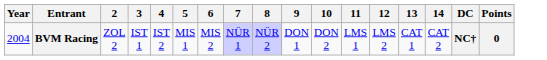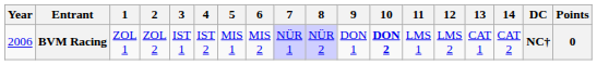 <table class="wikitable" style="text-align:center; font-size:85%">
 <tr>
 <th>Year</th>
 <th>Entrant</th>
+<th>1</th>
 <th>2</th>
 <th>3</th>
 <th>4</th>
 <th>5</th>
 <th>6</th>
 <th>7</th>
 <th>8</th>
 <th>9</th>
 <th>10</th>
 <th>11</th>
 <th>12</th>
 <th>13</th>
 <th>14</th>
 <th>DC</th>
 <th>Points</th>
 </tr>
 <tr>
-<td><a href='#'>2004</a></td>
+<td><a href='#'>2006</a></td>
 <th nowrap>BVM Racing</th>
+<td style="background:#;"><a href='#'>ZOL<br>1</a><br></td>
 <td style="background:#;"><a href='#'>ZOL<br>2</a><br></td>
 <td style="background:#;"><a href='#'>IST<br>1</a><br></td>
 <td style="background:#;"><a href='#'>IST<br>2</a><br></td>
 <td style="background:#;"><a href='#'>MIS<br>1</a><br></td>
 <td style="background:#;"><a href='#'>MIS<br>2</a><br></td>
 <td style="background:#cfcfff;"><a href='#'>NÜR<br>1</a><br></td>
 <td style="background:#cfcfff;"><a href='#'>NÜR<br>2</a><br></td>
 <td style="background:#;"><a href='#'>DON<br>1</a><br></td>
-<td style="background:#;"><a href='#'>DON<br>2</a><br></td>
+<td style="background:#;"><strong><a href='#'>DON<br>2</a><br></strong></td>
 <td style="background:#;"><a href='#'>LMS<br>1</a><br></td>
 <td style="background:#;"><a href='#'>LMS<br>2</a><br></td>
 <td style="background:#;"><a href='#'>CAT<br>1</a><br></td>
 <td style="background:#;"><a href='#'>CAT<br>2</a><br></td>
 <th>NC†</th>
 <th>0</th>
 </tr>
 </table>
